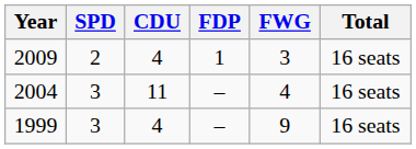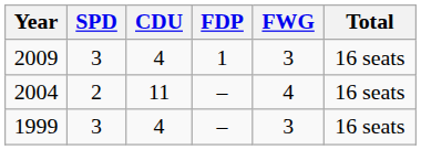 <table class="wikitable" width="300">
 <tr>
 <th>Year</th>
 <th><a href='#'>SPD</a></th>
 <th><a href='#'>CDU</a></th>
 <th><a href='#'>FDP</a></th>
 <th><a href='#'>FWG</a></th>
 <th>Total</th>
 </tr>
 <tr align="center">
 <td>2009</td>
-<td>2</td>
+<td>3</td>
 <td>4</td>
 <td>1</td>
 <td>3</td>
 <td>16 seats</td>
 </tr>
 <tr align="center">
 <td>2004</td>
-<td>3</td>
+<td>2</td>
 <td>11</td>
 <td>–</td>
 <td>4</td>
 <td>16 seats</td>
 </tr>
 <tr align="center">
 <td>1999</td>
 <td>3</td>
 <td>4</td>
 <td>–</td>
-<td>9</td>
+<td>3</td>
 <td>16 seats</td>
 </tr>
 </table>
